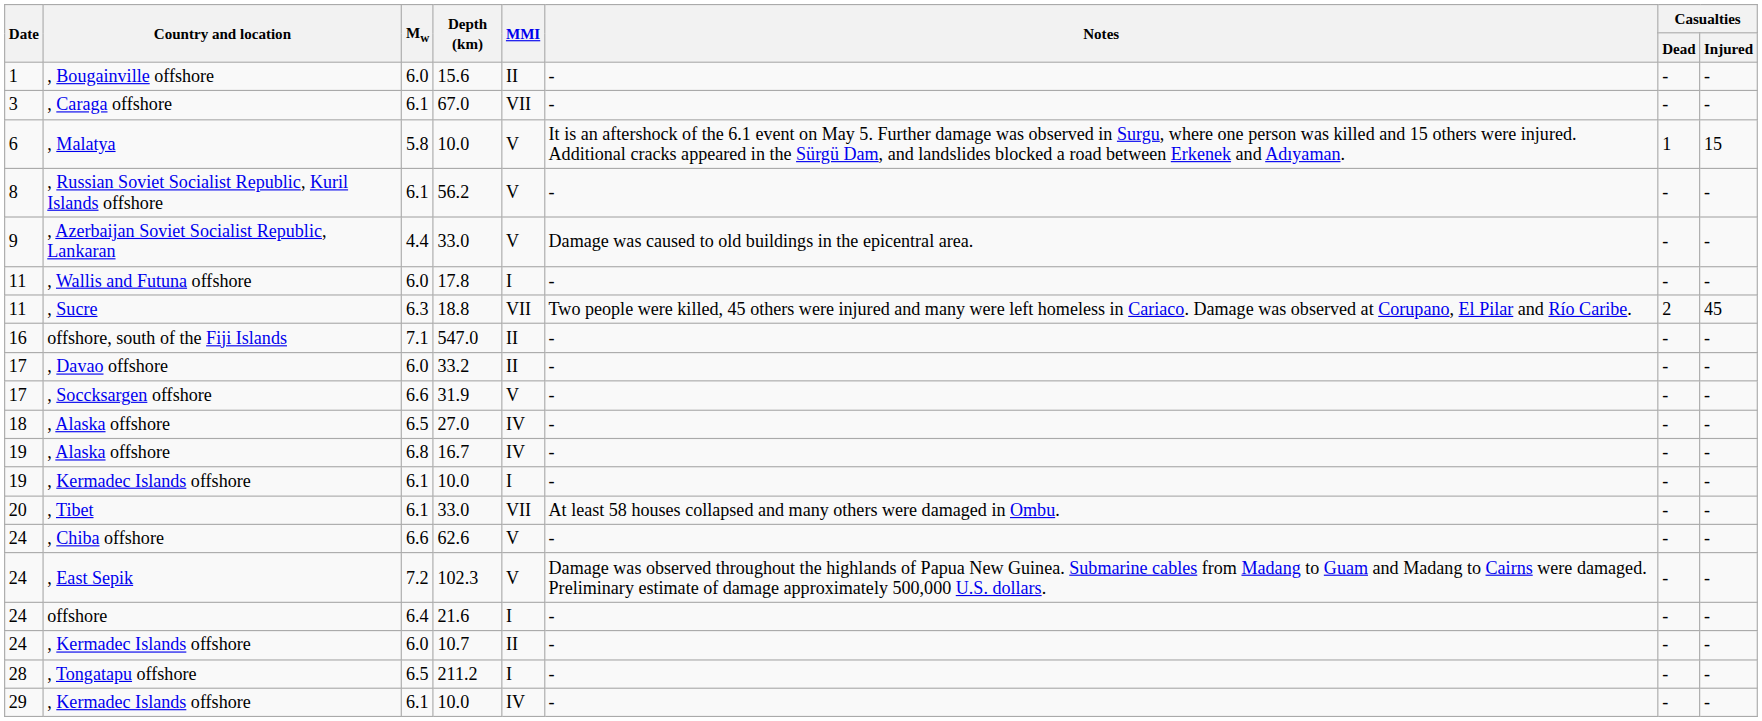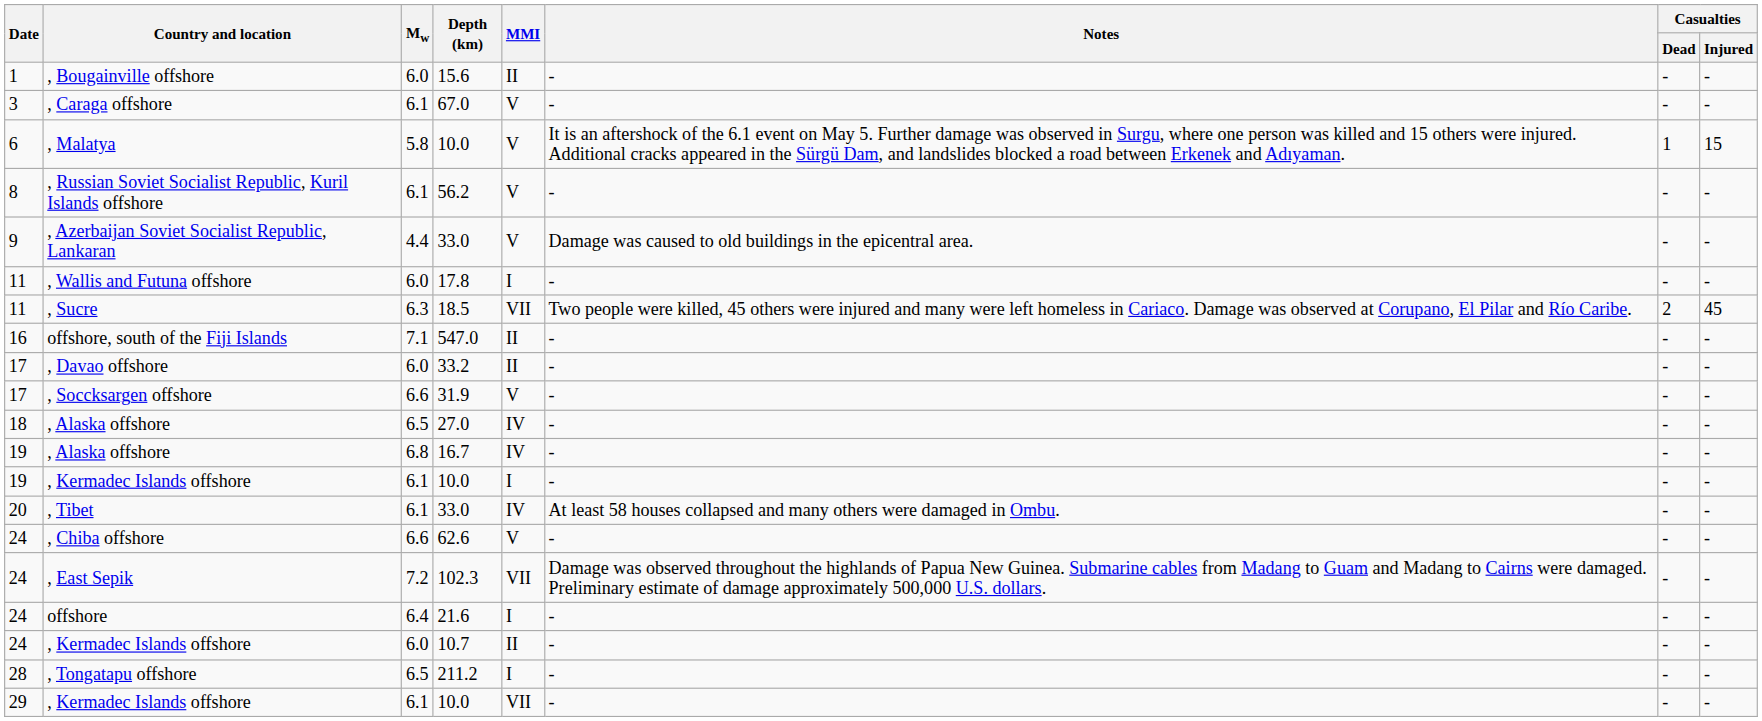 <table class="wikitable sortable" style="border:1px black; margin-left:1em;">
 <tr>
 <th rowspan="2"><small>Date</small></th>
 <th rowspan="2" style="width: 310px"><small>Country and location</small></th>
 <th rowspan="2"><small>M<sub>w</sub></small></th>
 <th rowspan="2"><small>Depth (km)</small></th>
 <th rowspan="2"><small><a href='#'>MMI</a></small></th>
 <th rowspan="2" class="unsortable"><small>Notes</small></th>
 <th colspan="2"><small>Casualties</small></th>
 </tr>
 <tr>
 <th><small>Dead</small></th>
 <th><small>Injured</small></th>
 </tr>
 <tr>
 <td>1</td>
 <td>, <a href='#'>Bougainville</a> offshore</td>
 <td>6.0</td>
 <td>15.6</td>
 <td>II</td>
 <td>-</td>
 <td>-</td>
 <td>-</td>
 </tr>
 <tr>
 <td>3</td>
 <td>, <a href='#'>Caraga</a> offshore</td>
 <td>6.1</td>
 <td>67.0</td>
-<td>VII</td>
+<td>V</td>
 <td>-</td>
 <td>-</td>
 <td>-</td>
 </tr>
 <tr>
 <td>6</td>
 <td>, <a href='#'>Malatya</a></td>
 <td>5.8</td>
 <td>10.0</td>
 <td>V</td>
 <td>It is an aftershock of the 6.1 event on May 5. Further damage was observed in <a href='#'>Surgu</a>, where one person was killed and 15 others were injured. Additional cracks appeared in the <a href='#'>Sürgü Dam</a>, and landslides blocked a road between <a href='#'>Erkenek</a> and <a href='#'>Adıyaman</a>.</td>
 <td>1</td>
 <td>15</td>
 </tr>
 <tr>
 <td>8</td>
 <td>, <a href='#'>Russian Soviet Socialist Republic</a>, <a href='#'>Kuril Islands</a> offshore</td>
 <td>6.1</td>
 <td>56.2</td>
 <td>V</td>
 <td>-</td>
 <td>-</td>
 <td>-</td>
 </tr>
 <tr>
 <td>9</td>
 <td>, <a href='#'>Azerbaijan Soviet Socialist Republic</a>, <a href='#'>Lankaran</a></td>
 <td>4.4</td>
 <td>33.0</td>
 <td>V</td>
 <td>Damage was caused to old buildings in the epicentral area.</td>
 <td>-</td>
 <td>-</td>
 </tr>
 <tr>
 <td>11</td>
 <td>, <a href='#'>Wallis and Futuna</a> offshore</td>
 <td>6.0</td>
 <td>17.8</td>
 <td>I</td>
 <td>-</td>
 <td>-</td>
 <td>-</td>
 </tr>
 <tr>
 <td>11</td>
 <td>, <a href='#'>Sucre</a></td>
 <td>6.3</td>
-<td>18.8</td>
+<td>18.5</td>
 <td>VII</td>
 <td>Two people were killed, 45 others were injured and many were left homeless in <a href='#'>Cariaco</a>. Damage was observed at <a href='#'>Corupano</a>, <a href='#'>El Pilar</a> and <a href='#'>Río Caribe</a>.</td>
 <td>2</td>
 <td>45</td>
 </tr>
 <tr>
 <td>16</td>
 <td> offshore, south of the <a href='#'>Fiji Islands</a></td>
 <td>7.1</td>
 <td>547.0</td>
 <td>II</td>
 <td>-</td>
 <td>-</td>
 <td>-</td>
 </tr>
 <tr>
 <td>17</td>
 <td>, <a href='#'>Davao</a> offshore</td>
 <td>6.0</td>
 <td>33.2</td>
 <td>II</td>
 <td>-</td>
 <td>-</td>
 <td>-</td>
 </tr>
 <tr>
 <td>17</td>
 <td>, <a href='#'>Soccksargen</a> offshore</td>
 <td>6.6</td>
 <td>31.9</td>
 <td>V</td>
 <td>-</td>
 <td>-</td>
 <td>-</td>
 </tr>
 <tr>
 <td>18</td>
 <td>, <a href='#'>Alaska</a> offshore</td>
 <td>6.5</td>
 <td>27.0</td>
 <td>IV</td>
 <td>-</td>
 <td>-</td>
 <td>-</td>
 </tr>
 <tr>
 <td>19</td>
 <td>, <a href='#'>Alaska</a> offshore</td>
 <td>6.8</td>
 <td>16.7</td>
 <td>IV</td>
 <td>-</td>
 <td>-</td>
 <td>-</td>
 </tr>
 <tr>
 <td>19</td>
 <td>, <a href='#'>Kermadec Islands</a> offshore</td>
 <td>6.1</td>
 <td>10.0</td>
 <td>I</td>
 <td>-</td>
 <td>-</td>
 <td>-</td>
 </tr>
 <tr>
 <td>20</td>
 <td>, <a href='#'>Tibet</a></td>
 <td>6.1</td>
 <td>33.0</td>
-<td>VII</td>
+<td>IV</td>
 <td>At least 58 houses collapsed and many others were damaged in <a href='#'>Ombu</a>.</td>
 <td>-</td>
 <td>-</td>
 </tr>
 <tr>
 <td>24</td>
 <td>, <a href='#'>Chiba</a> offshore</td>
 <td>6.6</td>
 <td>62.6</td>
 <td>V</td>
 <td>-</td>
 <td>-</td>
 <td>-</td>
 </tr>
 <tr>
 <td>24</td>
 <td>, <a href='#'>East Sepik</a></td>
 <td>7.2</td>
 <td>102.3</td>
-<td>V</td>
+<td>VII</td>
 <td>Damage was observed throughout the highlands of Papua New Guinea. <a href='#'>Submarine cables</a> from <a href='#'>Madang</a> to <a href='#'>Guam</a> and Madang to <a href='#'>Cairns</a> were damaged. Preliminary estimate of damage approximately 500,000 <a href='#'>U.S. dollars</a>.</td>
 <td>-</td>
 <td>-</td>
 </tr>
 <tr>
 <td>24</td>
 <td> offshore</td>
 <td>6.4</td>
 <td>21.6</td>
 <td>I</td>
 <td>-</td>
 <td>-</td>
 <td>-</td>
 </tr>
 <tr>
 <td>24</td>
 <td>, <a href='#'>Kermadec Islands</a> offshore</td>
 <td>6.0</td>
 <td>10.7</td>
 <td>II</td>
 <td>-</td>
 <td>-</td>
 <td>-</td>
 </tr>
 <tr>
 <td>28</td>
 <td>, <a href='#'>Tongatapu</a> offshore</td>
 <td>6.5</td>
 <td>211.2</td>
 <td>I</td>
 <td>-</td>
 <td>-</td>
 <td>-</td>
 </tr>
 <tr>
 <td>29</td>
 <td>, <a href='#'>Kermadec Islands</a> offshore</td>
 <td>6.1</td>
 <td>10.0</td>
-<td>IV</td>
+<td>VII</td>
 <td>-</td>
 <td>-</td>
 <td>-</td>
 </tr>
 <tr>
 </tr>
 </table>
